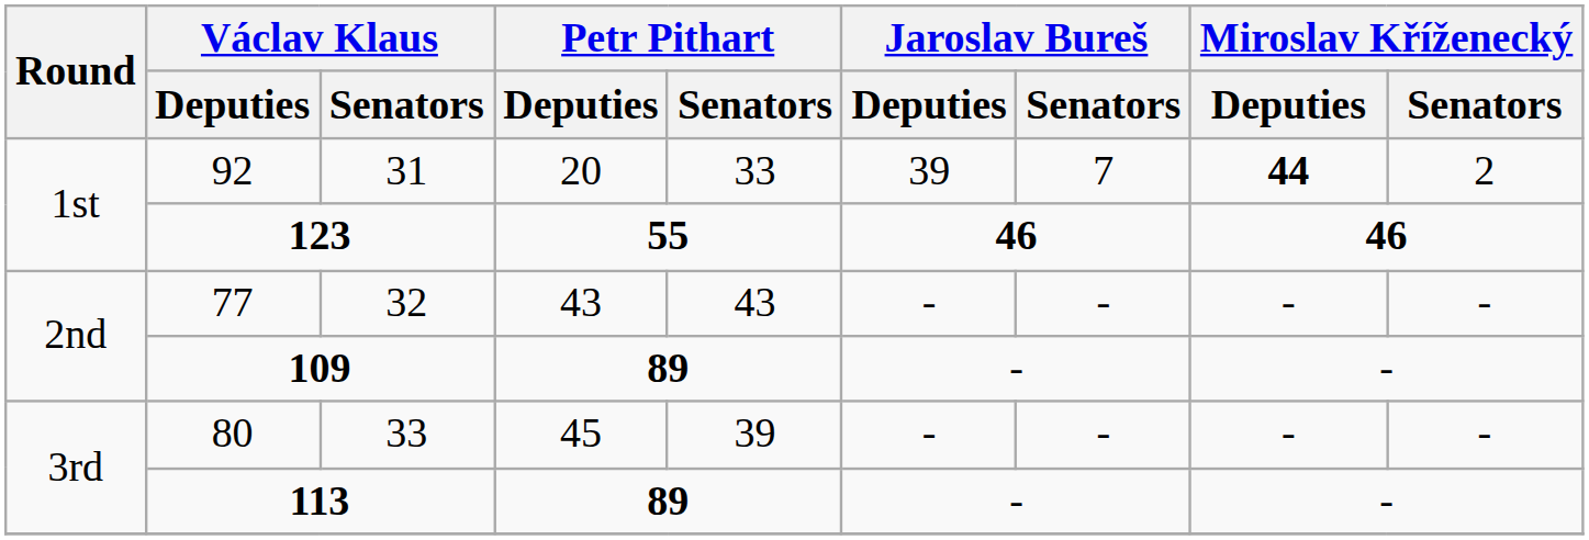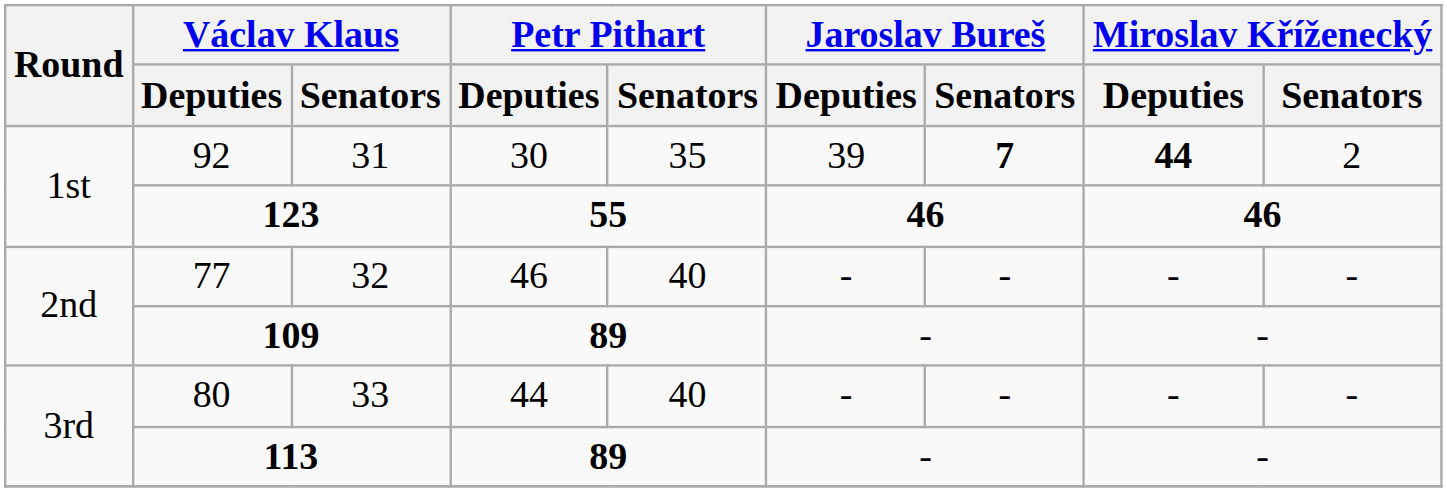 <table class="wikitable">
 <tr>
 <th rowspan="2">Round</th>
 <th colspan="2"><a href='#'>Václav Klaus</a></th>
 <th colspan="2"><a href='#'>Petr Pithart</a></th>
 <th colspan="2"><a href='#'>Jaroslav Bureš</a></th>
 <th colspan="2"><a href='#'>Miroslav Kříženecký</a></th>
 </tr>
 <tr>
 <th>Deputies</th>
 <th>Senators</th>
 <th>Deputies</th>
 <th>Senators</th>
 <th>Deputies</th>
 <th>Senators</th>
 <th>Deputies</th>
 <th>Senators</th>
 </tr>
 <tr>
 <td rowspan="2" style="text-align:center;">1st</td>
 <td align=center>92</td>
 <td align=center>31</td>
-<td align=center>20</td>
-<td align=center>33</td>
+<td align=center>30</td>
+<td align=center>35</td>
 <td align=center>39</td>
-<td align=center>7</td>
+<td align=center><strong>7</strong></td>
 <td align=center><strong>44</strong></td>
 <td align=center>2</td>
 </tr>
 <tr style="text-align:center;">
 <td colspan="2"><strong>123</strong></td>
 <td colspan="2"><strong>55</strong></td>
 <td colspan="2"><strong>46</strong></td>
 <td colspan="2"><strong>46</strong></td>
 </tr>
 <tr>
 <td rowspan="2" style="text-align:center;">2nd</td>
 <td align=center>77</td>
 <td align=center>32</td>
-<td align=center>43</td>
-<td align=center>43</td>
+<td align=center>46</td>
+<td align=center>40</td>
 <td align=center>-</td>
 <td align=center>-</td>
 <td align=center>-</td>
 <td align=center>-</td>
 </tr>
 <tr style="text-align:center;">
 <td colspan="2"><strong>109</strong></td>
 <td colspan="2"><strong>89</strong></td>
 <td colspan="2">-</td>
 <td colspan="2">-</td>
 </tr>
 <tr>
 <td rowspan="2" style="text-align:center;">3rd</td>
 <td align=center>80</td>
 <td align=center>33</td>
-<td align=center>45</td>
-<td align=center>39</td>
+<td align=center>44</td>
+<td align=center>40</td>
 <td align=center>-</td>
 <td align=center>-</td>
 <td align=center>-</td>
 <td align=center>-</td>
 </tr>
 <tr style="text-align:center;">
 <td colspan="2"><strong>113</strong></td>
 <td colspan="2"><strong>89</strong></td>
 <td colspan="2">-</td>
 <td colspan="2">-</td>
 </tr>
 <tr>
 </tr>
 </table>
